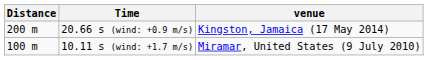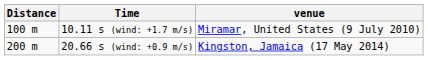 <table class="wikitable">
 <tr>
 <th>Distance</th>
 <th>Time</th>
 <th>venue</th>
 </tr>
 <tr>
+<td>100 m</td>
+<td>10.11 s <small>(wind: +1.7 m/s)</small></td>
+<td><a href='#'>Miramar</a>, United States (9 July 2010)</td>
+</tr>
+<tr>
 <td>200 m</td>
 <td>20.66 s <small>(wind: +0.9 m/s)</small></td>
 <td><a href='#'>Kingston, Jamaica</a> (17 May 2014)</td>
 </tr>
-<tr>
-<td>100 m</td>
-<td>10.11 s <small>(wind: +1.7 m/s)</small></td>
-<td><a href='#'>Miramar</a>, United States (9 July 2010)</td>
-</tr>
 </table>
